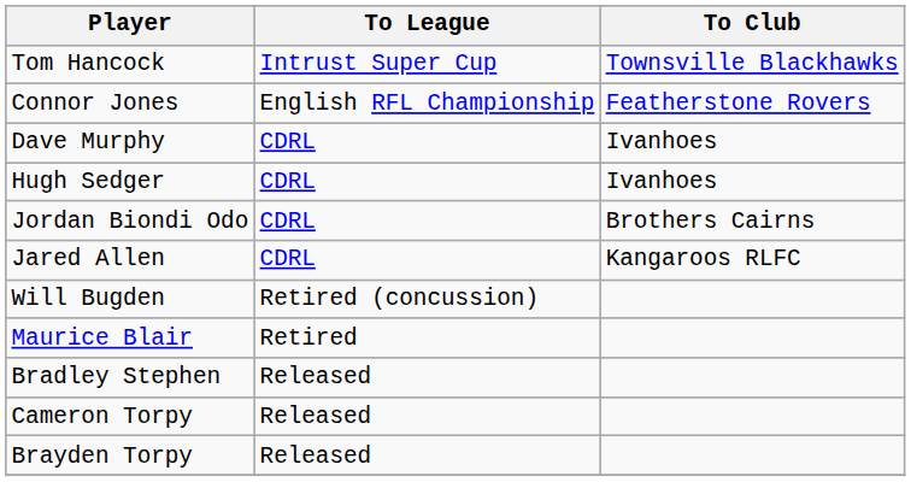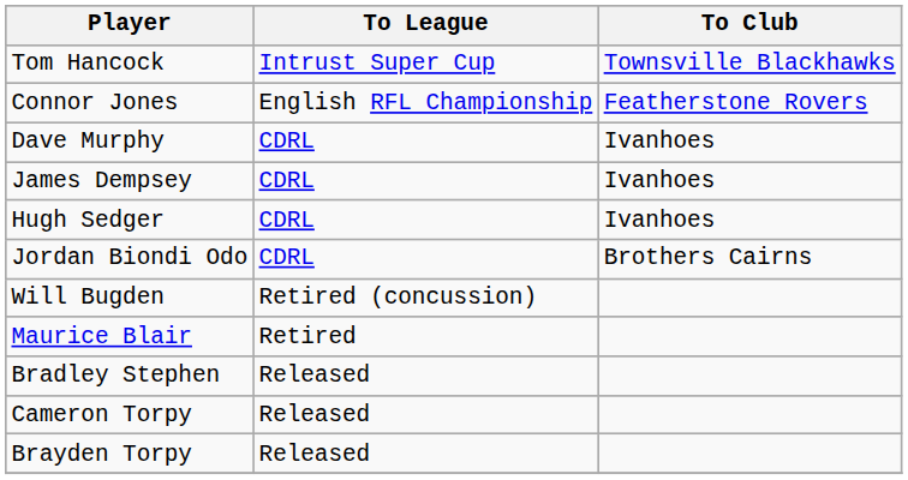 <table class="wikitable" style="font-size:90%">
 <tr bgcolor="#efefef">
 <th width=" ">Player</th>
 <th width=" ">To League</th>
 <th width=" ">To Club</th>
 </tr>
 <tr>
 <td> Tom Hancock</td>
 <td><a href='#'>Intrust Super Cup</a></td>
 <td> <a href='#'>Townsville Blackhawks</a></td>
 </tr>
 <tr>
 <td> Connor Jones</td>
 <td>English <a href='#'>RFL Championship</a></td>
 <td> <a href='#'>Featherstone Rovers</a></td>
 </tr>
 <tr>
 <td> Dave Murphy</td>
 <td><a href='#'>CDRL</a></td>
 <td> Ivanhoes</td>
 </tr>
 <tr>
+<td> James Dempsey</td>
+<td><a href='#'>CDRL</a></td>
+<td> Ivanhoes</td>
+</tr>
+<tr>
 <td> Hugh Sedger</td>
 <td><a href='#'>CDRL</a></td>
 <td> Ivanhoes</td>
 </tr>
 <tr>
 <td> Jordan Biondi Odo</td>
 <td><a href='#'>CDRL</a></td>
 <td> Brothers Cairns</td>
-</tr>
-<tr>
-<td> Jared Allen</td>
-<td><a href='#'>CDRL</a></td>
-<td> Kangaroos RLFC</td>
 </tr>
 <tr>
 <td> Will Bugden</td>
 <td>Retired (concussion)</td>
 <td></td>
 </tr>
 <tr>
 <td> <a href='#'>Maurice Blair</a></td>
 <td>Retired</td>
 <td></td>
 </tr>
 <tr>
 <td> Bradley Stephen</td>
 <td>Released</td>
 <td></td>
 </tr>
 <tr>
 <td> Cameron Torpy</td>
 <td>Released</td>
 <td></td>
 </tr>
 <tr>
 <td> Brayden Torpy</td>
 <td>Released</td>
 <td></td>
 </tr>
 <tr>
 </tr>
 </table>
